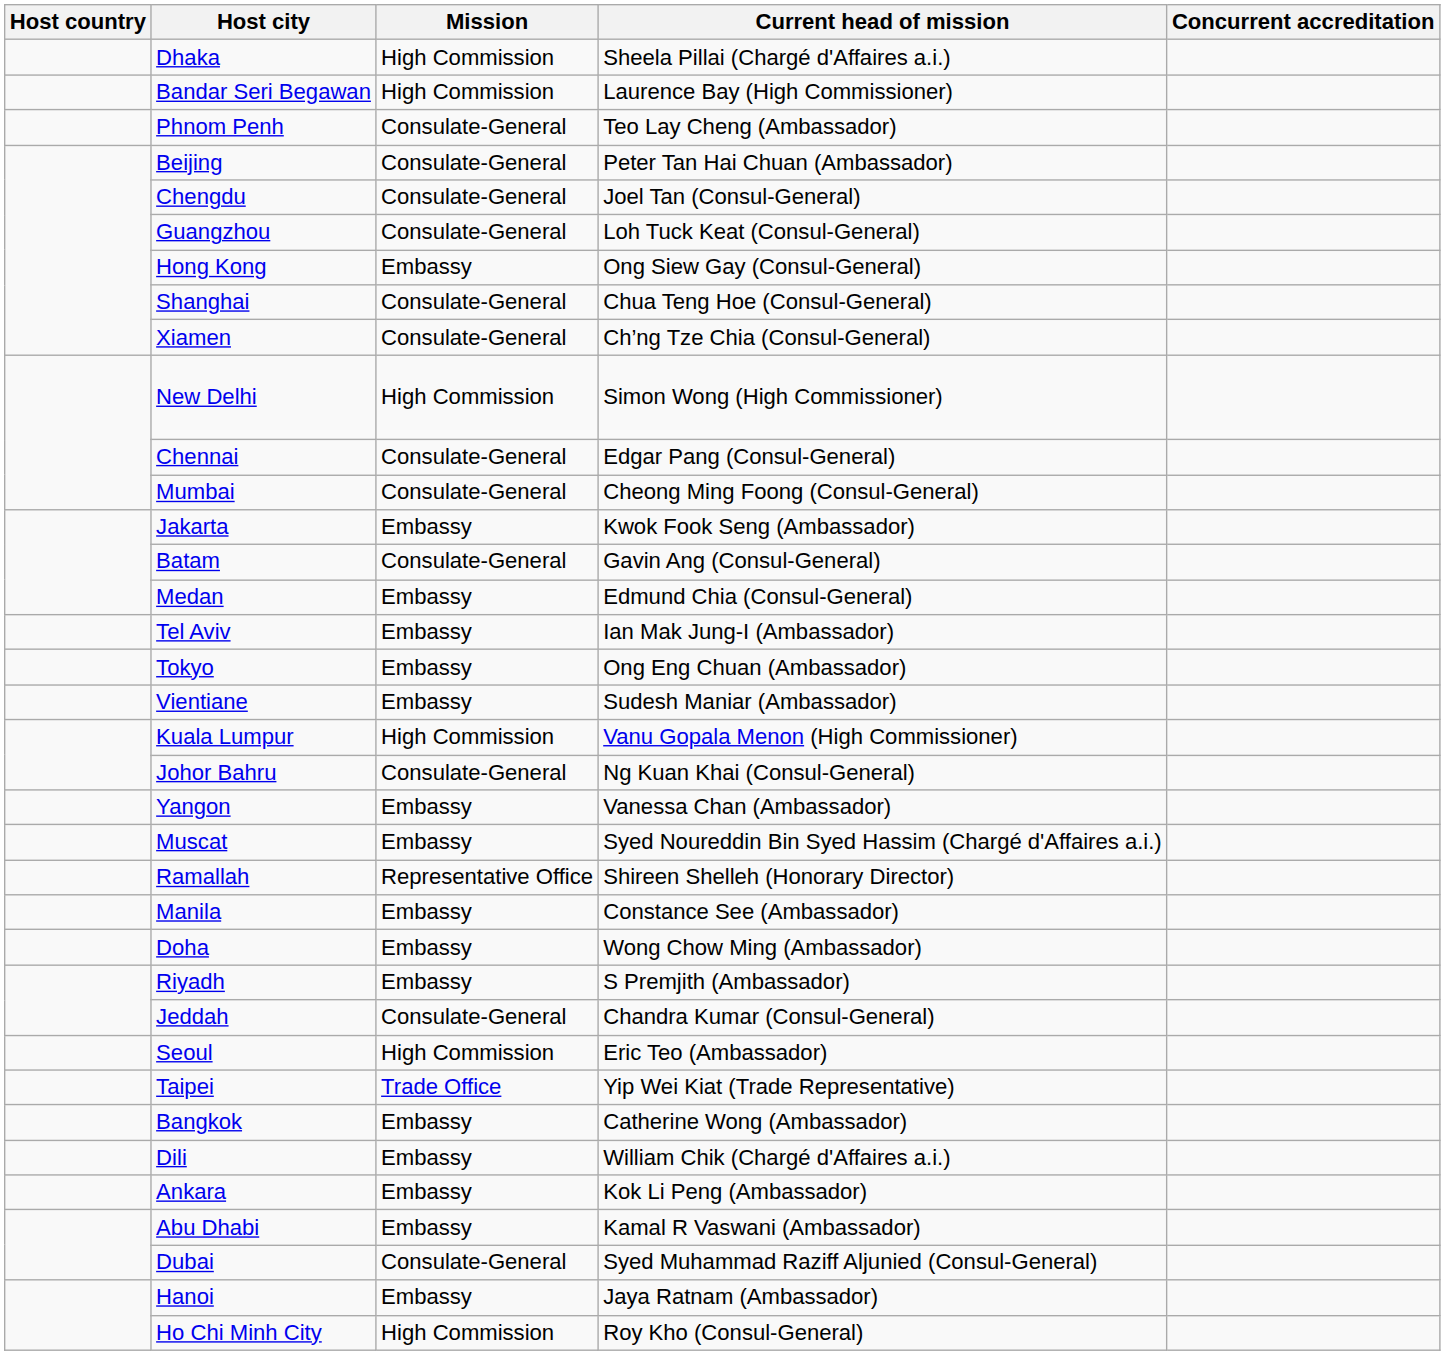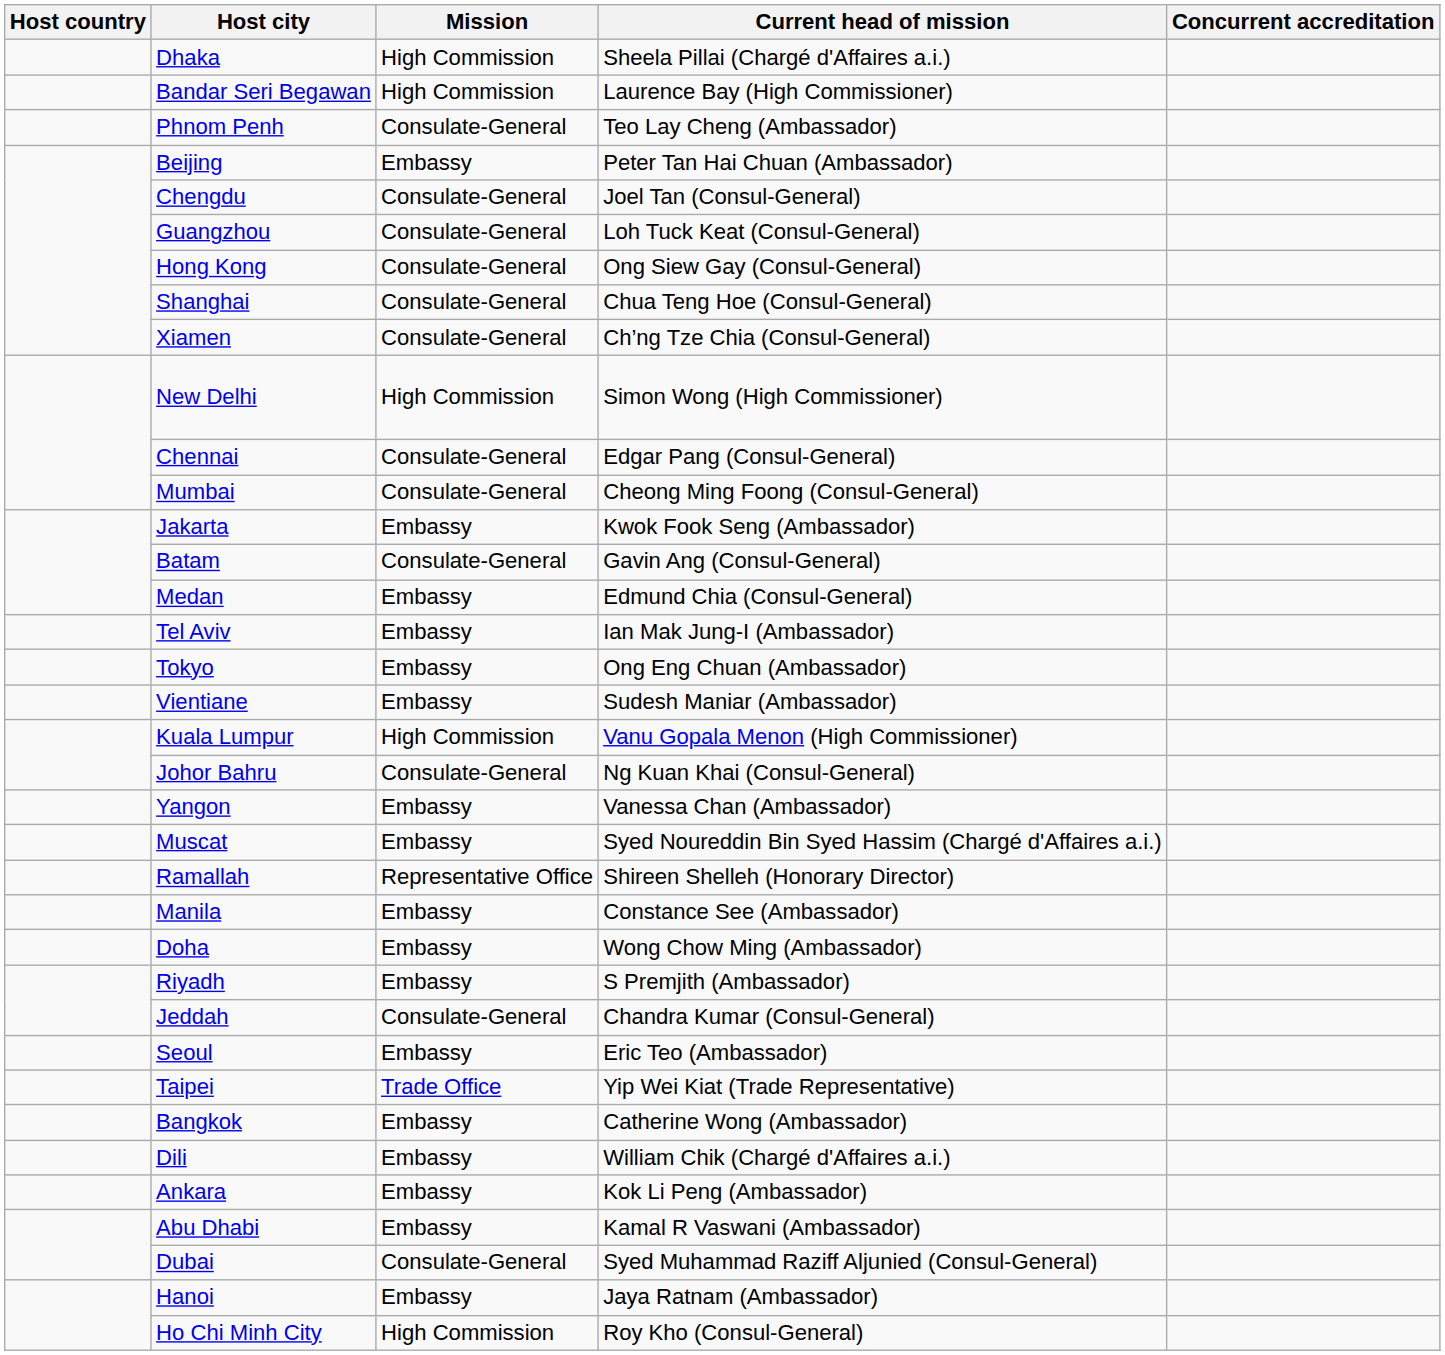 <table class=wikitable>
 <tr>
 <th>Host country</th>
 <th>Host city</th>
 <th>Mission</th>
 <th>Current head of mission</th>
 <th>Concurrent accreditation</th>
 </tr>
 <tr>
 <td></td>
 <td><a href='#'>Dhaka</a></td>
 <td>High Commission</td>
 <td>Sheela Pillai (Chargé d'Affaires a.i.)</td>
 <td></td>
 </tr>
 <tr>
 <td></td>
 <td><a href='#'>Bandar Seri Begawan</a></td>
 <td>High Commission</td>
 <td>Laurence Bay (High Commissioner)</td>
 <td></td>
 </tr>
 <tr>
 <td></td>
 <td><a href='#'>Phnom Penh</a></td>
 <td>Consulate-General</td>
 <td>Teo Lay Cheng (Ambassador)</td>
 <td></td>
 </tr>
 <tr>
 <td rowspan=6></td>
 <td><a href='#'>Beijing</a></td>
-<td>Consulate-General</td>
+<td>Embassy</td>
 <td>Peter Tan Hai Chuan (Ambassador)</td>
 <td></td>
 </tr>
 <tr>
 <td><a href='#'>Chengdu</a></td>
 <td>Consulate-General</td>
 <td>Joel Tan (Consul-General)</td>
 <td></td>
 </tr>
 <tr>
 <td><a href='#'>Guangzhou</a></td>
 <td>Consulate-General</td>
 <td>Loh Tuck Keat (Consul-General)</td>
 <td></td>
 </tr>
 <tr>
 <td><a href='#'>Hong Kong</a></td>
-<td>Embassy</td>
+<td>Consulate-General</td>
 <td>Ong Siew Gay (Consul-General)</td>
 <td></td>
 </tr>
 <tr>
 <td><a href='#'>Shanghai</a></td>
 <td>Consulate-General</td>
 <td>Chua Teng Hoe (Consul-General)</td>
 <td></td>
 </tr>
 <tr>
 <td><a href='#'>Xiamen</a></td>
 <td>Consulate-General</td>
 <td>Ch’ng Tze Chia (Consul-General)</td>
 <td></td>
 </tr>
 <tr>
 <td rowspan=3></td>
 <td><a href='#'>New Delhi</a></td>
 <td>High Commission</td>
 <td>Simon Wong (High Commissioner)</td>
 <td><br><br><br></td>
 </tr>
 <tr>
 <td><a href='#'>Chennai</a></td>
 <td>Consulate-General</td>
 <td>Edgar Pang (Consul-General)</td>
 <td></td>
 </tr>
 <tr>
 <td><a href='#'>Mumbai</a></td>
 <td>Consulate-General</td>
 <td>Cheong Ming Foong (Consul-General)</td>
 <td></td>
 </tr>
 <tr>
 <td rowspan=3></td>
 <td><a href='#'>Jakarta</a></td>
 <td>Embassy</td>
 <td>Kwok Fook Seng (Ambassador)</td>
 <td></td>
 </tr>
 <tr>
 <td><a href='#'>Batam</a></td>
 <td>Consulate-General</td>
 <td>Gavin Ang (Consul-General)</td>
 <td></td>
 </tr>
 <tr>
 <td><a href='#'>Medan</a></td>
 <td>Embassy</td>
 <td>Edmund Chia (Consul-General)</td>
 <td></td>
 </tr>
 <tr>
 <td></td>
 <td><a href='#'>Tel Aviv</a></td>
 <td>Embassy</td>
 <td>Ian Mak Jung-I (Ambassador)</td>
 <td></td>
 </tr>
 <tr>
 <td></td>
 <td><a href='#'>Tokyo</a></td>
 <td>Embassy</td>
 <td>Ong Eng Chuan (Ambassador)</td>
 <td></td>
 </tr>
 <tr>
 <td></td>
 <td><a href='#'>Vientiane</a></td>
 <td>Embassy</td>
 <td>Sudesh Maniar (Ambassador)</td>
 <td></td>
 </tr>
 <tr>
 <td rowspan=2></td>
 <td><a href='#'>Kuala Lumpur</a></td>
 <td>High Commission</td>
 <td><a href='#'>Vanu Gopala Menon</a> (High Commissioner)</td>
 <td></td>
 </tr>
 <tr>
 <td><a href='#'>Johor Bahru</a></td>
 <td>Consulate-General</td>
 <td>Ng Kuan Khai (Consul-General)</td>
 <td></td>
 </tr>
 <tr>
 <td></td>
 <td><a href='#'>Yangon</a></td>
 <td>Embassy</td>
 <td>Vanessa Chan (Ambassador)</td>
 <td></td>
 </tr>
 <tr>
 <td></td>
 <td><a href='#'>Muscat</a></td>
 <td>Embassy</td>
 <td>Syed Noureddin Bin Syed Hassim (Chargé d'Affaires a.i.)</td>
 <td></td>
 </tr>
 <tr>
 <td></td>
 <td><a href='#'>Ramallah</a></td>
 <td>Representative Office</td>
 <td>Shireen Shelleh (Honorary Director)</td>
 <td></td>
 </tr>
 <tr>
 <td></td>
 <td><a href='#'>Manila</a></td>
 <td>Embassy</td>
 <td>Constance See (Ambassador)</td>
 <td></td>
 </tr>
 <tr>
 <td></td>
 <td><a href='#'>Doha</a></td>
 <td>Embassy</td>
 <td>Wong Chow Ming (Ambassador)</td>
 <td></td>
 </tr>
 <tr>
 <td rowspan=2></td>
 <td><a href='#'>Riyadh</a></td>
 <td>Embassy</td>
 <td>S Premjith (Ambassador)</td>
 <td><br></td>
 </tr>
 <tr>
 <td><a href='#'>Jeddah</a></td>
 <td>Consulate-General</td>
 <td>Chandra Kumar (Consul-General)</td>
 <td></td>
 </tr>
 <tr>
 <td></td>
 <td><a href='#'>Seoul</a></td>
-<td>High Commission</td>
+<td>Embassy</td>
 <td>Eric Teo (Ambassador)</td>
 <td></td>
 </tr>
 <tr>
 <td></td>
 <td><a href='#'>Taipei</a></td>
 <td><a href='#'>Trade Office</a></td>
 <td>Yip Wei Kiat (Trade Representative)</td>
 <td></td>
 </tr>
 <tr>
 <td></td>
 <td><a href='#'>Bangkok</a></td>
 <td>Embassy</td>
 <td>Catherine Wong (Ambassador)</td>
 <td></td>
 </tr>
 <tr>
 <td></td>
 <td><a href='#'>Dili</a></td>
 <td>Embassy</td>
 <td>William Chik (Chargé d'Affaires a.i.)</td>
 <td></td>
 </tr>
 <tr>
 <td></td>
 <td><a href='#'>Ankara</a></td>
 <td>Embassy</td>
 <td>Kok Li Peng (Ambassador)</td>
 <td></td>
 </tr>
 <tr>
 <td rowspan=2></td>
 <td><a href='#'>Abu Dhabi</a></td>
 <td>Embassy</td>
 <td>Kamal R Vaswani (Ambassador)</td>
 <td></td>
 </tr>
 <tr>
 <td><a href='#'>Dubai</a></td>
 <td>Consulate-General</td>
 <td>Syed Muhammad Raziff Aljunied (Consul-General)</td>
 <td></td>
 </tr>
 <tr>
 <td rowspan=2></td>
 <td><a href='#'>Hanoi</a></td>
 <td>Embassy</td>
 <td>Jaya Ratnam (Ambassador)</td>
 <td></td>
 </tr>
 <tr>
 <td><a href='#'>Ho Chi Minh City</a></td>
 <td>High Commission</td>
 <td>Roy Kho (Consul-General)</td>
 <td></td>
 </tr>
 </table>
